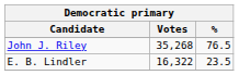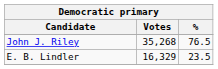 <table class="wikitable" align="left" style="margin: 1em 1em 1em 0; font-size: 95%;">
 <tr>
 <th colspan="3">Democratic primary</th>
 </tr>
 <tr>
 <th colspan="1" style="width: 170px">Candidate</th>
 <th style="width: 50px">Votes</th>
 <th style="width: 40px">%</th>
 </tr>
 <tr>
 </tr>
 <tr>
 <td><a href='#'>John J. Riley</a></td>
 <td align="right">35,268</td>
 <td align="right">76.5</td>
 </tr>
 <tr>
 <td>E. B. Lindler</td>
-<td align="right">16,322</td>
+<td align="right">16,329</td>
 <td align="right">23.5</td>
 </tr>
 <tr>
 </tr>
 </table>
